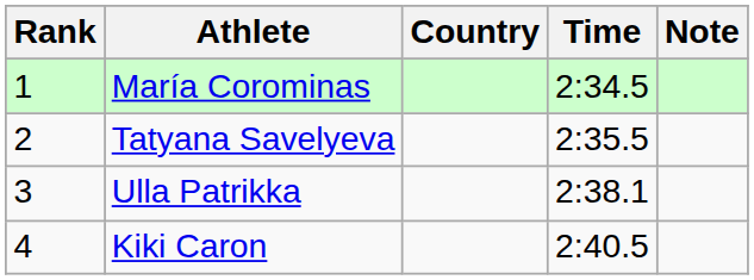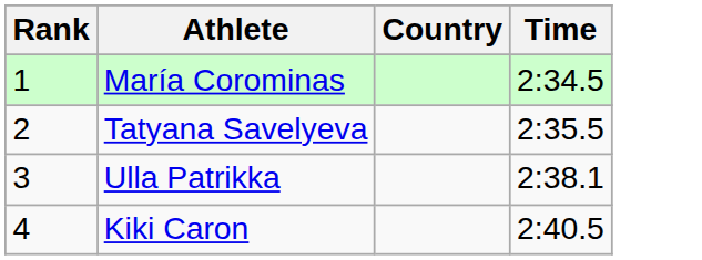 <table class="wikitable sortable">
 <tr>
 <th>Rank</th>
 <th>Athlete</th>
 <th>Country</th>
 <th>Time</th>
-<th>Note</th>
 </tr>
 <tr bgcolor=#CCFFCC>
 <td>1</td>
 <td><a href='#'>María Corominas</a></td>
 <td></td>
 <td>2:34.5</td>
-<td></td>
 </tr>
 <tr>
 <td>2</td>
 <td><a href='#'>Tatyana Savelyeva</a></td>
 <td></td>
 <td>2:35.5</td>
-<td></td>
 </tr>
 <tr>
 <td>3</td>
 <td><a href='#'>Ulla Patrikka</a></td>
 <td></td>
 <td>2:38.1</td>
-<td></td>
 </tr>
 <tr>
 <td>4</td>
 <td><a href='#'>Kiki Caron</a></td>
 <td></td>
 <td>2:40.5</td>
-<td></td>
 </tr>
 </table>
